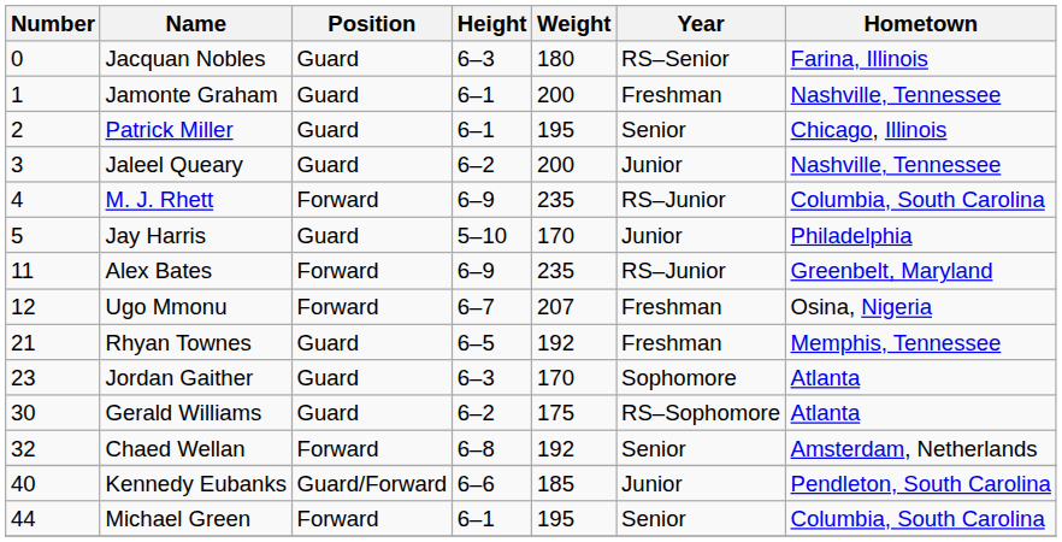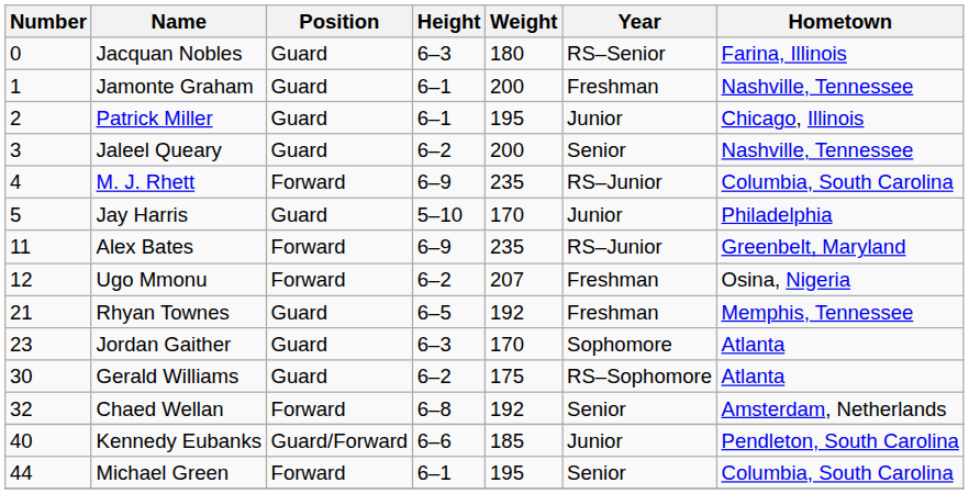 <table class="wikitable" style="font-size: 95%;">
 <tr>
 <th>Number</th>
 <th>Name</th>
 <th>Position</th>
 <th>Height</th>
 <th>Weight</th>
 <th>Year</th>
 <th>Hometown</th>
 </tr>
 <tr>
 <td>0</td>
 <td>Jacquan Nobles</td>
 <td>Guard</td>
 <td>6–3</td>
 <td>180</td>
 <td>RS–Senior</td>
 <td><a href='#'>Farina, Illinois</a></td>
 </tr>
 <tr>
 <td>1</td>
 <td>Jamonte Graham</td>
 <td>Guard</td>
 <td>6–1</td>
 <td>200</td>
 <td>Freshman</td>
 <td><a href='#'>Nashville, Tennessee</a></td>
 </tr>
 <tr>
 <td>2</td>
 <td><a href='#'>Patrick Miller</a></td>
 <td>Guard</td>
 <td>6–1</td>
 <td>195</td>
-<td>Senior</td>
+<td>Junior</td>
 <td><a href='#'>Chicago</a>, <a href='#'>Illinois</a></td>
 </tr>
 <tr>
 <td>3</td>
 <td>Jaleel Queary</td>
 <td>Guard</td>
 <td>6–2</td>
 <td>200</td>
-<td>Junior</td>
+<td>Senior</td>
 <td><a href='#'>Nashville, Tennessee</a></td>
 </tr>
 <tr>
 <td>4</td>
 <td><a href='#'>M. J. Rhett</a></td>
 <td>Forward</td>
 <td>6–9</td>
 <td>235</td>
 <td>RS–Junior</td>
 <td><a href='#'>Columbia, South Carolina</a></td>
 </tr>
 <tr>
 <td>5</td>
 <td>Jay Harris</td>
 <td>Guard</td>
 <td>5–10</td>
 <td>170</td>
 <td>Junior</td>
 <td><a href='#'>Philadelphia</a></td>
 </tr>
 <tr>
 <td>11</td>
 <td>Alex Bates</td>
 <td>Forward</td>
 <td>6–9</td>
 <td>235</td>
 <td>RS–Junior</td>
 <td><a href='#'>Greenbelt, Maryland</a></td>
 </tr>
 <tr>
 <td>12</td>
 <td>Ugo Mmonu</td>
 <td>Forward</td>
-<td>6–7</td>
+<td>6–2</td>
 <td>207</td>
 <td>Freshman</td>
 <td>Osina, <a href='#'>Nigeria</a></td>
 </tr>
 <tr>
 <td>21</td>
 <td>Rhyan Townes</td>
 <td>Guard</td>
 <td>6–5</td>
 <td>192</td>
 <td>Freshman</td>
 <td><a href='#'>Memphis, Tennessee</a></td>
 </tr>
 <tr>
 <td>23</td>
 <td>Jordan Gaither</td>
 <td>Guard</td>
 <td>6–3</td>
 <td>170</td>
 <td>Sophomore</td>
 <td><a href='#'>Atlanta</a></td>
 </tr>
 <tr>
 <td>30</td>
 <td>Gerald Williams</td>
 <td>Guard</td>
 <td>6–2</td>
 <td>175</td>
 <td>RS–Sophomore</td>
 <td><a href='#'>Atlanta</a></td>
 </tr>
 <tr>
 <td>32</td>
 <td>Chaed Wellan</td>
 <td>Forward</td>
 <td>6–8</td>
 <td>192</td>
 <td>Senior</td>
 <td><a href='#'>Amsterdam</a>, Netherlands</td>
 </tr>
 <tr>
 </tr>
 <tr>
 <td>40</td>
 <td>Kennedy Eubanks</td>
 <td>Guard/Forward</td>
 <td>6–6</td>
 <td>185</td>
 <td>Junior</td>
 <td><a href='#'>Pendleton, South Carolina</a></td>
 </tr>
 <tr>
 <td>44</td>
 <td>Michael Green</td>
 <td>Forward</td>
 <td>6–1</td>
 <td>195</td>
 <td>Senior</td>
 <td><a href='#'>Columbia, South Carolina</a></td>
 </tr>
 <tr>
 </tr>
 </table>
